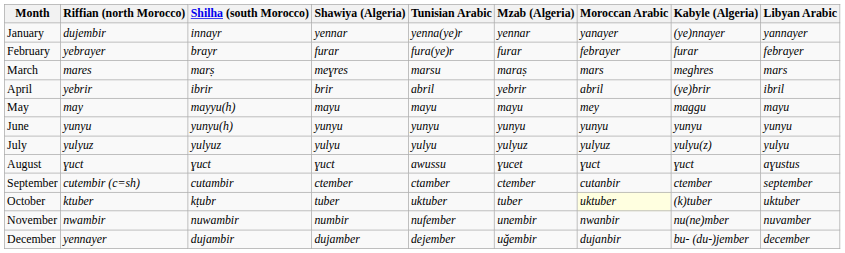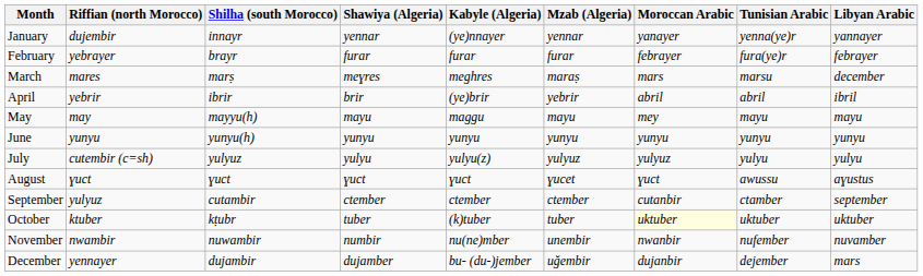 <table class="wikitable">
 <tr>
 <th>Month</th>
 <th>Riffian (north Morocco)</th>
 <th><a href='#'>Shilha</a> (south Morocco)</th>
 <th>Shawiya (Algeria)</th>
-<th>Tunisian Arabic</th>
+<th>Kabyle (Algeria)</th>
 <th>Mzab (Algeria)</th>
 <th>Moroccan Arabic</th>
-<th>Kabyle (Algeria)</th>
+<th>Tunisian Arabic</th>
 <th>Libyan Arabic</th>
 </tr>
 <tr>
 <td>January</td>
 <td><em>dujembir</em></td>
 <td><em>innayr</em></td>
 <td><em>yennar</em></td>
-<td><em>yenna(ye)r</em></td>
+<td><em>(ye)nnayer</em></td>
 <td><em>yennar</em></td>
 <td><em>yanayer</em></td>
-<td><em>(ye)nnayer</em></td>
+<td><em>yenna(ye)r</em></td>
 <td><em>yannayer</em></td>
 </tr>
 <tr>
 <td>February</td>
 <td><em>yebrayer</em></td>
 <td><em>brayr</em></td>
 <td><em>furar</em></td>
-<td><em>fura(ye)r</em></td>
+<td><em>furar</em></td>
 <td><em>furar</em></td>
 <td><em>febrayer</em></td>
-<td><em>furar</em></td>
+<td><em>fura(ye)r</em></td>
 <td><em>febrayer</em></td>
 </tr>
 <tr>
 <td>March</td>
 <td><em>mares</em></td>
 <td><em>marṣ</em></td>
 <td><em>meɣres</em></td>
-<td><em>marsu</em></td>
+<td><em>meghres</em></td>
 <td><em>maraṣ</em></td>
 <td><em>mars</em></td>
-<td><em>meghres</em></td>
-<td><em>mars</em></td>
+<td><em>marsu</em></td>
+<td><em>december</em></td>
 </tr>
 <tr>
 <td>April</td>
 <td><em>yebrir</em></td>
 <td><em>ibrir</em></td>
 <td><em>brir</em></td>
-<td><em>abril</em></td>
+<td><em>(ye)brir</em></td>
 <td><em>yebrir</em></td>
 <td><em>abril</em></td>
-<td><em>(ye)brir</em></td>
+<td><em>abril</em></td>
 <td><em>ibril</em></td>
 </tr>
 <tr>
 <td>May</td>
 <td><em>may</em></td>
 <td><em>mayyu(h)</em></td>
 <td><em>mayu</em></td>
-<td><em>mayu</em></td>
+<td><em>maggu</em></td>
 <td><em>mayu</em></td>
 <td><em>mey</em></td>
-<td><em>maggu</em></td>
+<td><em>mayu</em></td>
 <td><em>mayu</em></td>
 </tr>
 <tr>
 <td>June</td>
 <td><em>yunyu</em></td>
 <td><em>yunyu(h)</em></td>
 <td><em>yunyu</em></td>
 <td><em>yunyu</em></td>
 <td><em>yunyu</em></td>
 <td><em>yunyu</em></td>
 <td><em>yunyu</em></td>
 <td><em>yunyu</em></td>
 </tr>
 <tr>
 <td>July</td>
+<td><em>cutembir (c=sh)</em></td>
+<td><em>yulyuz</em></td>
+<td><em>yulyu</em></td>
+<td><em>yulyu(z)</em></td>
 <td><em>yulyuz</em></td>
 <td><em>yulyuz</em></td>
 <td><em>yulyu</em></td>
-<td><em>yulyu</em></td>
-<td><em>yulyuz</em></td>
-<td><em>yulyuz</em></td>
-<td><em>yulyu(z)</em></td>
 <td><em>yulyu</em></td>
 </tr>
 <tr>
 <td>August</td>
 <td><em>ɣuct</em></td>
 <td><em>ɣuct</em></td>
 <td><em>ɣuct</em></td>
-<td><em>awussu</em></td>
+<td><em>ɣuct</em></td>
 <td><em>ɣucet</em></td>
 <td><em>ɣuct</em></td>
-<td><em>ɣuct</em></td>
+<td><em>awussu</em></td>
 <td><em>aɣustus</em></td>
 </tr>
 <tr>
 <td>September</td>
-<td><em>cutembir (c=sh)</em></td>
+<td><em>yulyuz</em></td>
 <td><em>cutambir</em></td>
 <td><em>ctember</em></td>
-<td><em>ctamber</em></td>
+<td><em>ctember</em></td>
 <td><em>ctember</em></td>
 <td><em>cutanbir</em></td>
-<td><em>ctember</em></td>
+<td><em>ctamber</em></td>
 <td><em>september</em></td>
 </tr>
 <tr>
 <td>October</td>
 <td><em>ktuber</em></td>
 <td><em>kṭubr</em></td>
 <td><em>tuber</em></td>
-<td><em>uktuber</em></td>
+<td><em>(k)tuber</em></td>
 <td><em>tuber</em></td>
 <td style="background: lightyellow;"><em>uktuber</em></td>
-<td><em>(k)tuber</em></td>
+<td><em>uktuber</em></td>
 <td><em>uktuber</em></td>
 </tr>
 <tr>
 <td>November</td>
 <td><em>nwambir</em></td>
 <td><em>nuwambir</em></td>
 <td><em>numbir</em></td>
-<td><em>nufember</em></td>
+<td><em>nu(ne)mber</em></td>
 <td><em>unembir</em></td>
 <td><em>nwanbir</em></td>
-<td><em>nu(ne)mber</em></td>
+<td><em>nufember</em></td>
 <td><em>nuvamber</em></td>
 </tr>
 <tr>
 <td>December</td>
 <td><em>yennayer</em></td>
 <td><em>dujambir</em></td>
 <td><em>dujamber</em></td>
-<td><em>dejember</em></td>
+<td><em>bu- (du-)jember</em></td>
 <td><em>uğembir</em></td>
 <td><em>dujanbir</em></td>
-<td><em>bu- (du-)jember</em></td>
-<td><em>december</em></td>
+<td><em>dejember</em></td>
+<td><em>mars</em></td>
 </tr>
 </table>
